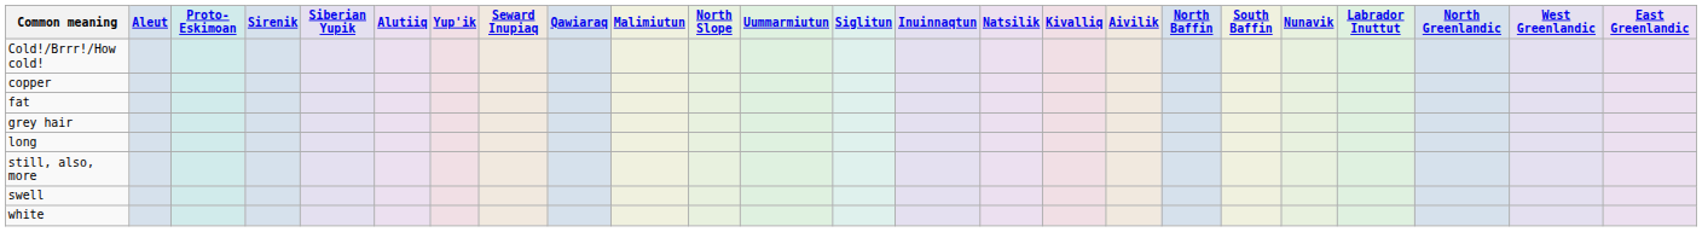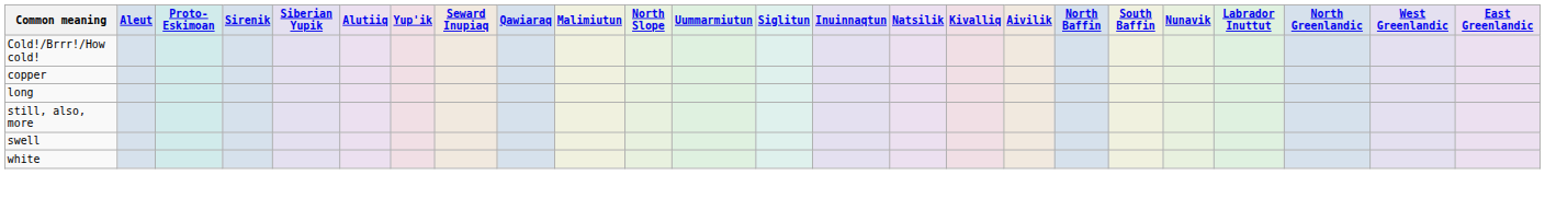 <table class="wikitable" style="font-size: 85%">
 <tr>
 <th>Common meaning</th>
 <th style="background-color: #d6e1ec"><a href='#'>Aleut</a></th>
 <th style="background-color: #d1ebeb"><a href='#'>Proto-Eskimoan</a></th>
 <th style="background-color: #d6e1ec"><a href='#'>Sirenik</a></th>
 <th style="background-color: #e4e0f0"><a href='#'>Siberian Yupik</a></th>
 <th style="background-color: #ece0f0"><a href='#'>Alutiiq</a></th>
 <th style="background-color: #f1dfe5"><a href='#'>Yup'ik</a></th>
 <th style="background-color: #f1e9df"><a href='#'>Seward Inupiaq</a></th>
 <th style="background-color: #d6e1ec"><a href='#'>Qawiaraq</a></th>
 <th style="background-color: #f0f1df"><a href='#'>Malimiutun</a></th>
 <th style="background-color: #e8f1df"><a href='#'>North Slope</a></th>
 <th style="background-color: #dff1e0"><a href='#'>Uummarmiutun</a></th>
 <th style="background-color: #dff1ed"><a href='#'>Siglitun</a></th>
 <th style="background-color: #e4e0f0"><a href='#'>Inuinnaqtun</a></th>
 <th style="background-color: #ece0f0"><a href='#'>Natsilik</a></th>
 <th style="background-color: #f1dfe5"><a href='#'>Kivalliq</a></th>
 <th style="background-color: #f1e9df"><a href='#'>Aivilik</a></th>
 <th style="background-color: #d6e1ec"><a href='#'>North Baffin</a></th>
 <th style="background-color: #f0f1df"><a href='#'>South Baffin</a></th>
 <th style="background-color: #e8f1df"><a href='#'>Nunavik</a></th>
 <th style="background-color: #dff1e0"><a href='#'>Labrador Inuttut</a></th>
 <th style="background-color: #d6e1ec"><a href='#'>North Greenlandic</a></th>
 <th style="background-color: #e4e0f0"><a href='#'>West Greenlandic</a></th>
 <th style="background-color: #ece0f0"><a href='#'>East Greenlandic</a></th>
 </tr>
 <tr>
 <td>Cold!/Brrr!/How cold!</td>
 <td style="background-color: #d6e1ec"></td>
 <td style="background-color: #d1ebeb"></td>
 <td style="background-color: #d6e1ec"></td>
 <td style="background-color: #e4e0f0"></td>
 <td style="background-color: #ece0f0"></td>
 <td style="background-color: #f1dfe5"></td>
 <td style="background-color: #f1e9df"></td>
 <td style="background-color: #d6e1ec"></td>
 <td style="background-color: #f0f1df"></td>
 <td style="background-color: #e8f1df"></td>
 <td style="background-color: #dff1e0"></td>
 <td style="background-color: #dff1ed"></td>
 <td style="background-color: #e4e0f0"></td>
 <td style="background-color: #ece0f0"></td>
 <td style="background-color: #f1dfe5"></td>
 <td style="background-color: #f1e9df"></td>
 <td style="background-color: #d6e1ec"></td>
 <td style="background-color: #f0f1df"></td>
 <td style="background-color: #e8f1df"></td>
 <td style="background-color: #dff1e0"></td>
 <td style="background-color: #d6e1ec"></td>
 <td style="background-color: #e4e0f0"></td>
 <td style="background-color: #ece0f0"></td>
 </tr>
 <tr>
 <td>copper</td>
-<td style="background-color: #d6e1ec"></td>
-<td style="background-color: #d1ebeb"></td>
-<td style="background-color: #d6e1ec"></td>
-<td style="background-color: #e4e0f0"></td>
-<td style="background-color: #ece0f0"></td>
-<td style="background-color: #f1dfe5"></td>
-<td style="background-color: #f1e9df"></td>
-<td style="background-color: #d6e1ec"></td>
-<td style="background-color: #f0f1df"></td>
-<td style="background-color: #e8f1df"></td>
-<td style="background-color: #dff1e0"></td>
-<td style="background-color: #dff1ed"></td>
-<td style="background-color: #e4e0f0"></td>
-<td style="background-color: #ece0f0"></td>
-<td style="background-color: #f1dfe5"></td>
-<td style="background-color: #f1e9df"></td>
-<td style="background-color: #d6e1ec"></td>
-<td style="background-color: #f0f1df"></td>
-<td style="background-color: #e8f1df"></td>
-<td style="background-color: #dff1e0"></td>
-<td style="background-color: #d6e1ec"></td>
-<td style="background-color: #e4e0f0"></td>
-<td style="background-color: #ece0f0"></td>
-</tr>
-<tr>
-<td>fat</td>
-<td style="background-color: #d6e1ec"></td>
-<td style="background-color: #d1ebeb"></td>
-<td style="background-color: #d6e1ec"></td>
-<td style="background-color: #e4e0f0"></td>
-<td style="background-color: #ece0f0"></td>
-<td style="background-color: #f1dfe5"></td>
-<td style="background-color: #f1e9df"></td>
-<td style="background-color: #d6e1ec"></td>
-<td style="background-color: #f0f1df"></td>
-<td style="background-color: #e8f1df"></td>
-<td style="background-color: #dff1e0"></td>
-<td style="background-color: #dff1ed"></td>
-<td style="background-color: #e4e0f0"></td>
-<td style="background-color: #ece0f0"></td>
-<td style="background-color: #f1dfe5"></td>
-<td style="background-color: #f1e9df"></td>
-<td style="background-color: #d6e1ec"></td>
-<td style="background-color: #f0f1df"></td>
-<td style="background-color: #e8f1df"></td>
-<td style="background-color: #dff1e0"></td>
-<td style="background-color: #d6e1ec"></td>
-<td style="background-color: #e4e0f0"></td>
-<td style="background-color: #ece0f0"></td>
-</tr>
-<tr>
-<td>grey hair</td>
 <td style="background-color: #d6e1ec"></td>
 <td style="background-color: #d1ebeb"></td>
 <td style="background-color: #d6e1ec"></td>
 <td style="background-color: #e4e0f0"></td>
 <td style="background-color: #ece0f0"></td>
 <td style="background-color: #f1dfe5"></td>
 <td style="background-color: #f1e9df"></td>
 <td style="background-color: #d6e1ec"></td>
 <td style="background-color: #f0f1df"></td>
 <td style="background-color: #e8f1df"></td>
 <td style="background-color: #dff1e0"></td>
 <td style="background-color: #dff1ed"></td>
 <td style="background-color: #e4e0f0"></td>
 <td style="background-color: #ece0f0"></td>
 <td style="background-color: #f1dfe5"></td>
 <td style="background-color: #f1e9df"></td>
 <td style="background-color: #d6e1ec"></td>
 <td style="background-color: #f0f1df"></td>
 <td style="background-color: #e8f1df"></td>
 <td style="background-color: #dff1e0"></td>
 <td style="background-color: #d6e1ec"></td>
 <td style="background-color: #e4e0f0"></td>
 <td style="background-color: #ece0f0"></td>
 </tr>
 <tr>
 <td>long</td>
 <td style="background-color: #d6e1ec"></td>
 <td style="background-color: #d1ebeb"></td>
 <td style="background-color: #d6e1ec"></td>
 <td style="background-color: #e4e0f0"></td>
 <td style="background-color: #ece0f0"></td>
 <td style="background-color: #f1dfe5"></td>
 <td style="background-color: #f1e9df"></td>
 <td style="background-color: #d6e1ec"></td>
 <td style="background-color: #f0f1df"></td>
 <td style="background-color: #e8f1df"></td>
 <td style="background-color: #dff1e0"></td>
 <td style="background-color: #dff1ed"></td>
 <td style="background-color: #e4e0f0"></td>
 <td style="background-color: #ece0f0"></td>
 <td style="background-color: #f1dfe5"></td>
 <td style="background-color: #f1e9df"></td>
 <td style="background-color: #d6e1ec"></td>
 <td style="background-color: #f0f1df"></td>
 <td style="background-color: #e8f1df"></td>
 <td style="background-color: #dff1e0"></td>
 <td style="background-color: #d6e1ec"></td>
 <td style="background-color: #e4e0f0"></td>
 <td style="background-color: #ece0f0"></td>
 </tr>
 <tr>
 <td>still, also, more</td>
 <td style="background-color: #d6e1ec"></td>
 <td style="background-color: #d1ebeb"></td>
 <td style="background-color: #d6e1ec"></td>
 <td style="background-color: #e4e0f0"></td>
 <td style="background-color: #ece0f0"></td>
 <td style="background-color: #f1dfe5"></td>
 <td style="background-color: #f1e9df"></td>
 <td style="background-color: #d6e1ec"></td>
 <td style="background-color: #f0f1df"></td>
 <td style="background-color: #e8f1df"></td>
 <td style="background-color: #dff1e0"></td>
 <td style="background-color: #dff1ed"></td>
 <td style="background-color: #e4e0f0"></td>
 <td style="background-color: #ece0f0"></td>
 <td style="background-color: #f1dfe5"></td>
 <td style="background-color: #f1e9df"></td>
 <td style="background-color: #d6e1ec"></td>
 <td style="background-color: #f0f1df"></td>
 <td style="background-color: #e8f1df"></td>
 <td style="background-color: #dff1e0"></td>
 <td style="background-color: #d6e1ec"></td>
 <td style="background-color: #e4e0f0"></td>
 <td style="background-color: #ece0f0"></td>
 </tr>
 <tr>
 <td>swell</td>
 <td style="background-color: #d6e1ec"></td>
 <td style="background-color: #d1ebeb"></td>
 <td style="background-color: #d6e1ec"></td>
 <td style="background-color: #e4e0f0"></td>
 <td style="background-color: #ece0f0"></td>
 <td style="background-color: #f1dfe5"></td>
 <td style="background-color: #f1e9df"></td>
 <td style="background-color: #d6e1ec"></td>
 <td style="background-color: #f0f1df"></td>
 <td style="background-color: #e8f1df"></td>
 <td style="background-color: #dff1e0"></td>
 <td style="background-color: #dff1ed"></td>
 <td style="background-color: #e4e0f0"></td>
 <td style="background-color: #ece0f0"></td>
 <td style="background-color: #f1dfe5"></td>
 <td style="background-color: #f1e9df"></td>
 <td style="background-color: #d6e1ec"></td>
 <td style="background-color: #f0f1df"></td>
 <td style="background-color: #e8f1df"></td>
 <td style="background-color: #dff1e0"></td>
 <td style="background-color: #d6e1ec"></td>
 <td style="background-color: #e4e0f0"></td>
 <td style="background-color: #ece0f0"></td>
 </tr>
 <tr>
 <td>white</td>
 <td style="background-color: #d6e1ec"></td>
 <td style="background-color: #d1ebeb"></td>
 <td style="background-color: #d6e1ec"></td>
 <td style="background-color: #e4e0f0"></td>
 <td style="background-color: #ece0f0"></td>
 <td style="background-color: #f1dfe5"></td>
 <td style="background-color: #f1e9df"></td>
 <td style="background-color: #d6e1ec"></td>
 <td style="background-color: #f0f1df"></td>
 <td style="background-color: #e8f1df"></td>
 <td style="background-color: #dff1e0"></td>
 <td style="background-color: #dff1ed"></td>
 <td style="background-color: #e4e0f0"></td>
 <td style="background-color: #ece0f0"></td>
 <td style="background-color: #f1dfe5"></td>
 <td style="background-color: #f1e9df"></td>
 <td style="background-color: #d6e1ec"></td>
 <td style="background-color: #f0f1df"></td>
 <td style="background-color: #e8f1df"></td>
 <td style="background-color: #dff1e0"></td>
 <td style="background-color: #d6e1ec"></td>
 <td style="background-color: #e4e0f0"></td>
 <td style="background-color: #ece0f0"></td>
 </tr>
 </table>
